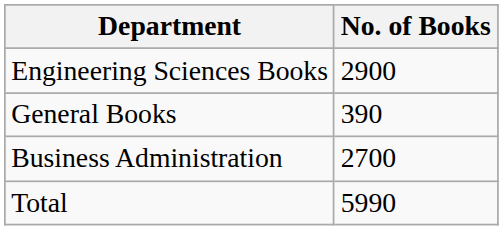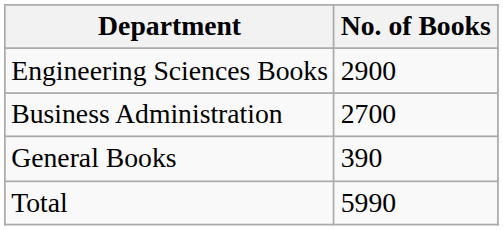 <table class="wikitable">
 <tr>
 <th>Department</th>
 <th>No. of Books</th>
 </tr>
 <tr>
 <td>Engineering Sciences Books</td>
 <td>2900</td>
 </tr>
 <tr>
+<td>Business Administration</td>
+<td>2700</td>
+</tr>
+<tr>
 <td>General Books</td>
 <td>390</td>
-</tr>
-<tr>
-<td>Business Administration</td>
-<td>2700</td>
 </tr>
 <tr>
 <td>Total</td>
 <td>5990</td>
 </tr>
 </table>
